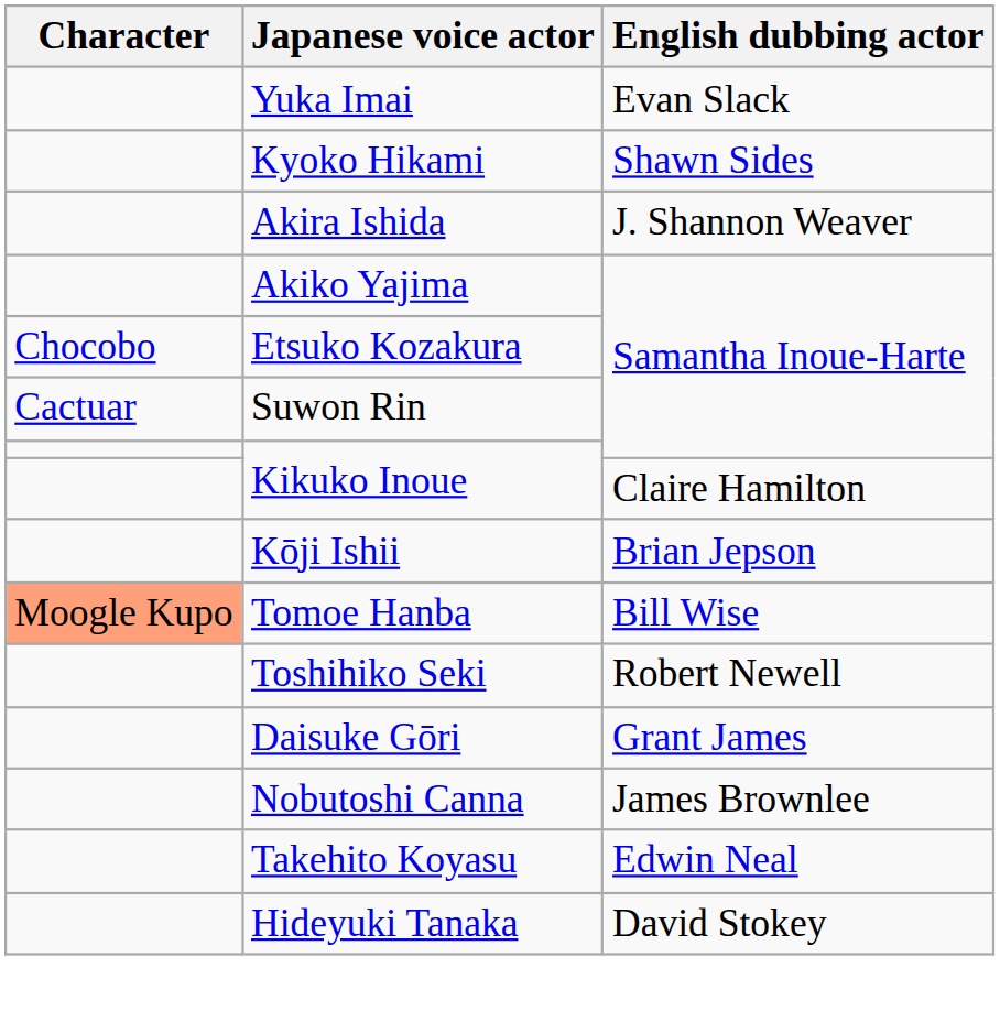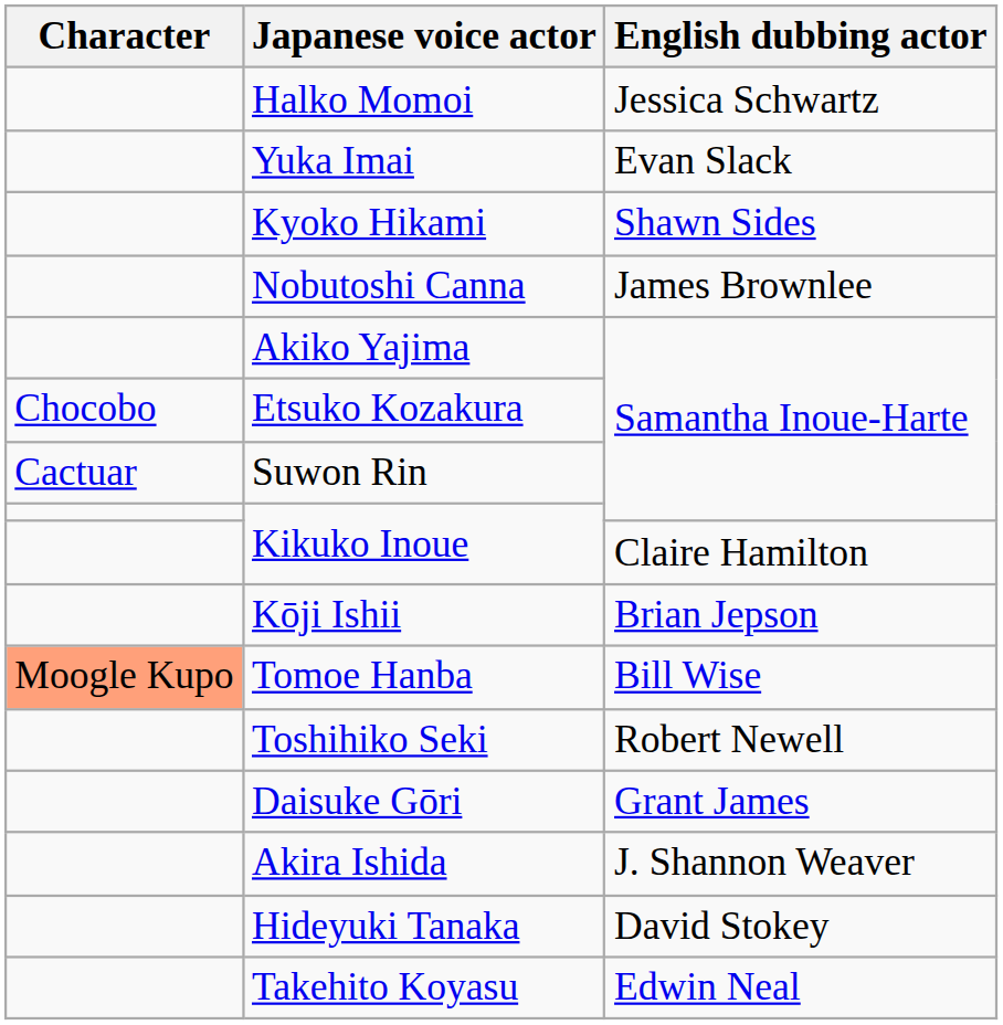 <table class="wikitable">
 <tr>
 <th>Character</th>
 <th>Japanese voice actor</th>
 <th>English dubbing actor</th>
+</tr>
+<tr>
+<td></td>
+<td><a href='#'>Halko Momoi</a></td>
+<td>Jessica Schwartz</td>
 </tr>
 <tr>
 <td></td>
 <td><a href='#'>Yuka Imai</a></td>
 <td>Evan Slack</td>
 </tr>
 <tr>
 <td></td>
 <td><a href='#'>Kyoko Hikami</a></td>
 <td><a href='#'>Shawn Sides</a></td>
 </tr>
 <tr>
 <td></td>
-<td><a href='#'>Akira Ishida</a></td>
-<td>J. Shannon Weaver</td>
+<td><a href='#'>Nobutoshi Canna</a></td>
+<td>James Brownlee</td>
 </tr>
 <tr>
 <td></td>
 <td><a href='#'>Akiko Yajima</a></td>
 <td rowspan=4><a href='#'>Samantha Inoue-Harte</a></td>
 </tr>
 <tr>
 <td><a href='#'>Chocobo</a></td>
 <td><a href='#'>Etsuko Kozakura</a></td>
 </tr>
 <tr>
 <td><a href='#'>Cactuar</a></td>
 <td>Suwon Rin</td>
 </tr>
 <tr>
 <td></td>
 <td rowspan=2><a href='#'>Kikuko Inoue</a></td>
 </tr>
 <tr>
 <td></td>
 <td>Claire Hamilton</td>
 </tr>
 <tr>
 <td></td>
 <td><a href='#'>Kōji Ishii</a></td>
 <td><a href='#'>Brian Jepson</a></td>
 </tr>
 <tr>
 <td style="background: lightsalmon;">Moogle Kupo</td>
 <td><a href='#'>Tomoe Hanba</a></td>
 <td><a href='#'>Bill Wise</a></td>
 </tr>
 <tr>
 <td></td>
 <td><a href='#'>Toshihiko Seki</a></td>
 <td>Robert Newell</td>
 </tr>
 <tr>
 <td></td>
 <td><a href='#'>Daisuke Gōri</a></td>
 <td><a href='#'>Grant James</a></td>
 </tr>
 <tr>
 <td></td>
-<td><a href='#'>Nobutoshi Canna</a></td>
-<td>James Brownlee</td>
+<td><a href='#'>Akira Ishida</a></td>
+<td>J. Shannon Weaver</td>
+</tr>
+<tr>
+<td></td>
+<td><a href='#'>Hideyuki Tanaka</a></td>
+<td>David Stokey</td>
 </tr>
 <tr>
 <td></td>
 <td><a href='#'>Takehito Koyasu</a></td>
 <td><a href='#'>Edwin Neal</a></td>
 </tr>
-<tr>
-<td></td>
-<td><a href='#'>Hideyuki Tanaka</a></td>
-<td>David Stokey</td>
-</tr>
 </table>
